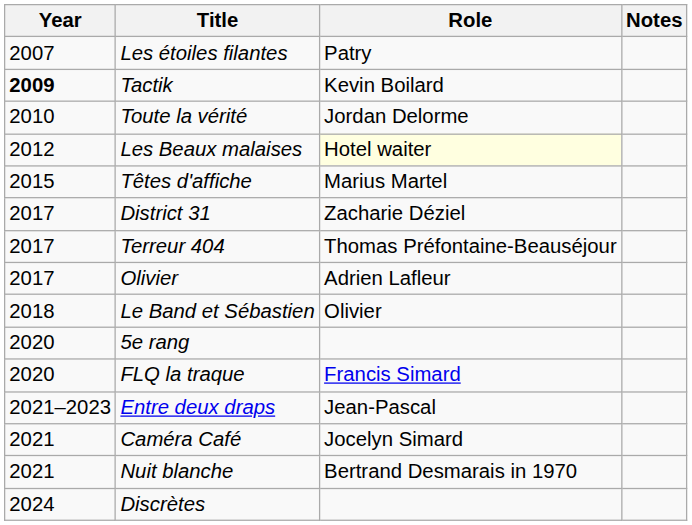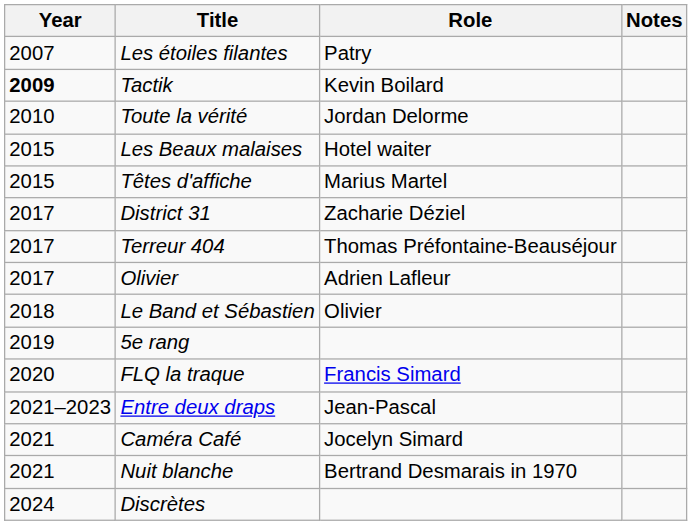 <table class="wikitable">
 <tr>
 <th>Year</th>
 <th>Title</th>
 <th>Role</th>
 <th>Notes</th>
 </tr>
 <tr>
 <td>2007</td>
 <td><em>Les étoiles filantes</em></td>
 <td>Patry</td>
 <td></td>
 </tr>
 <tr>
 <td><strong>2009</strong></td>
 <td><em>Tactik</em></td>
 <td>Kevin Boilard</td>
 <td></td>
 </tr>
 <tr>
 <td>2010</td>
 <td><em>Toute la vérité</em></td>
 <td>Jordan Delorme</td>
 <td></td>
 </tr>
 <tr>
-<td>2012</td>
+<td>2015</td>
 <td><em>Les Beaux malaises</em></td>
-<td style="background: lightyellow;">Hotel waiter</td>
+<td>Hotel waiter</td>
 <td></td>
 </tr>
 <tr>
 <td>2015</td>
 <td><em>Têtes d'affiche</em></td>
 <td>Marius Martel</td>
 <td></td>
 </tr>
 <tr>
 <td>2017</td>
 <td><em>District 31</em></td>
 <td>Zacharie Déziel</td>
 <td></td>
 </tr>
 <tr>
 <td>2017</td>
 <td><em>Terreur 404</em></td>
 <td>Thomas Préfontaine-Beauséjour</td>
 <td></td>
 </tr>
 <tr>
 <td>2017</td>
 <td><em>Olivier</em></td>
 <td>Adrien Lafleur</td>
 <td></td>
 </tr>
 <tr>
 <td>2018</td>
 <td><em>Le Band et Sébastien</em></td>
 <td>Olivier</td>
 <td></td>
 </tr>
 <tr>
-<td>2020</td>
+<td>2019</td>
 <td><em>5e rang</em></td>
 <td></td>
 <td></td>
 </tr>
 <tr>
 <td>2020</td>
 <td><em>FLQ la traque</em></td>
 <td><a href='#'>Francis Simard</a></td>
 <td></td>
 </tr>
 <tr>
 <td>2021–2023</td>
 <td><em><a href='#'>Entre deux draps</a></em></td>
 <td>Jean-Pascal</td>
 <td></td>
 </tr>
 <tr>
 <td>2021</td>
 <td><em>Caméra Café</em></td>
 <td>Jocelyn Simard</td>
 <td></td>
 </tr>
 <tr>
 <td>2021</td>
 <td><em>Nuit blanche</em></td>
 <td>Bertrand Desmarais in 1970</td>
 <td></td>
 </tr>
 <tr>
 <td>2024</td>
 <td><em>Discrètes</em></td>
 <td></td>
 <td></td>
 </tr>
 </table>
